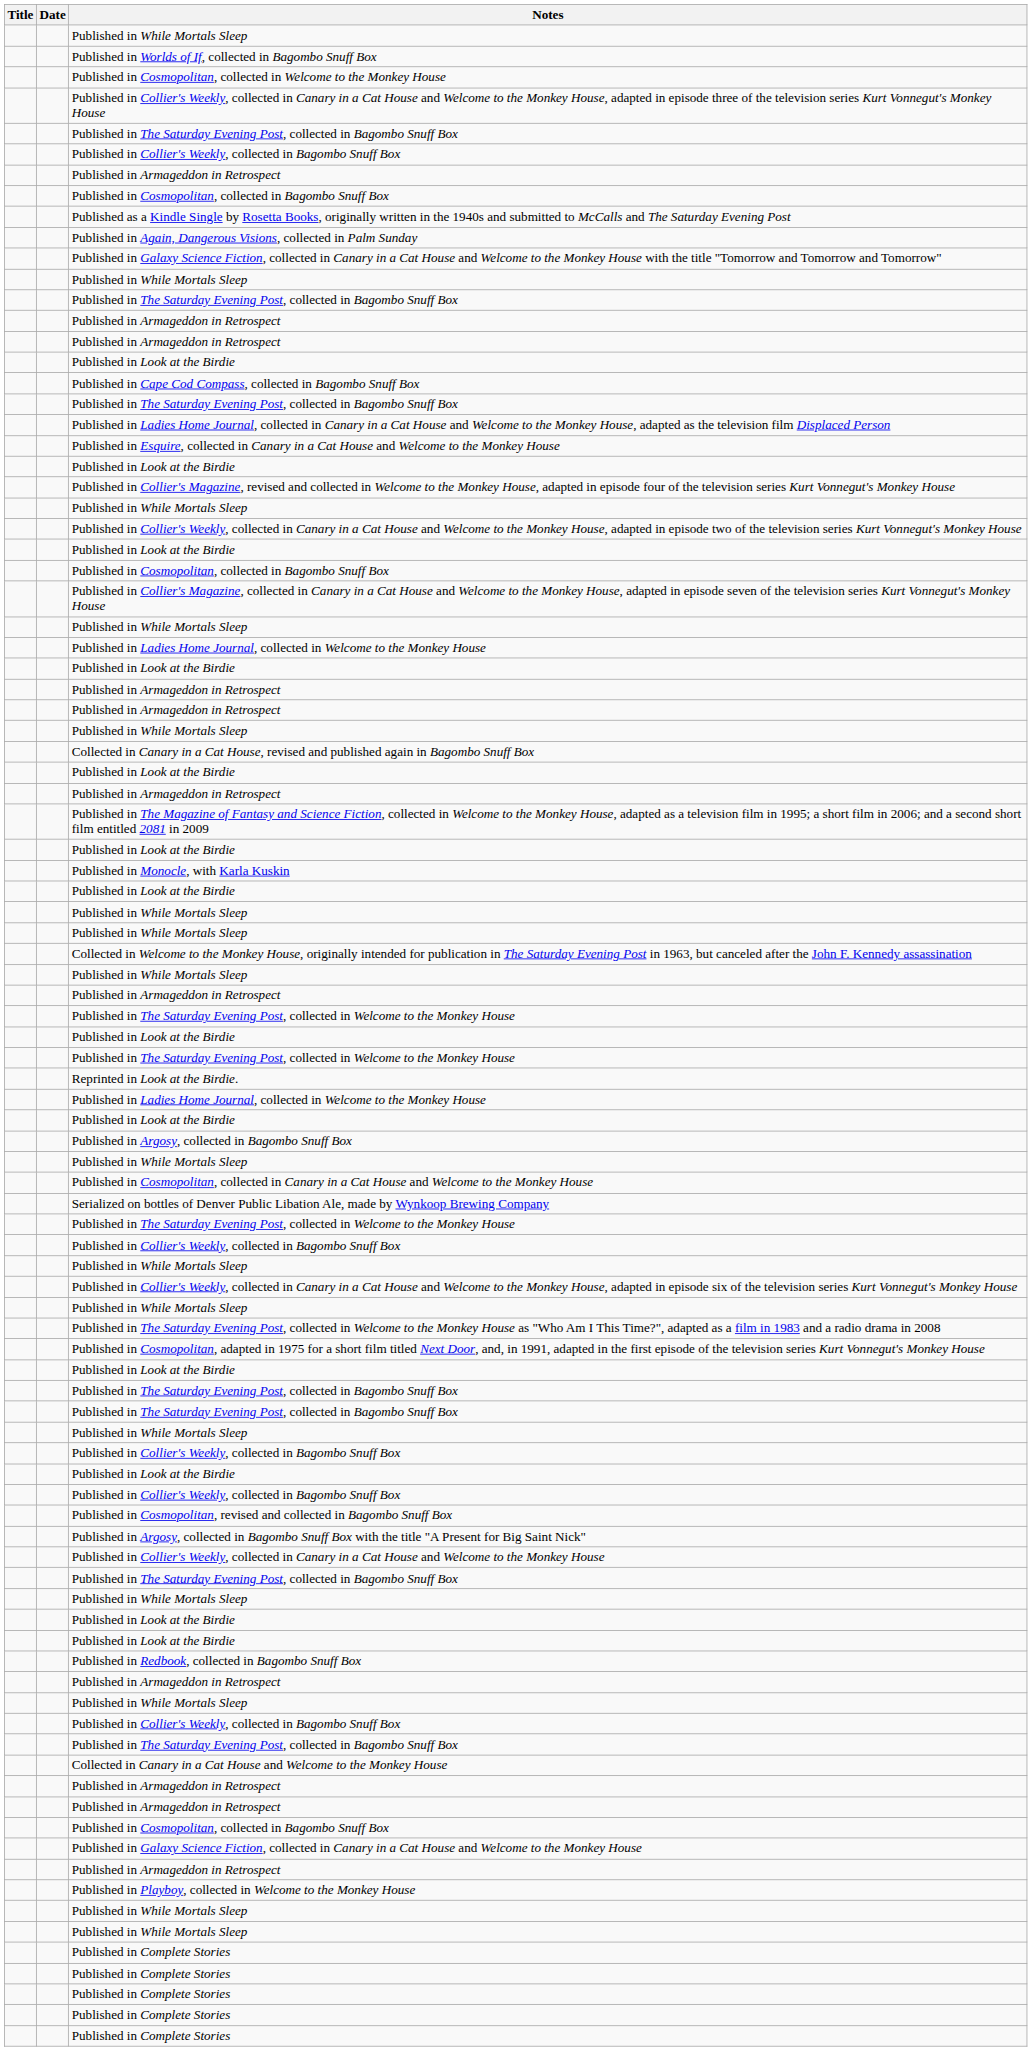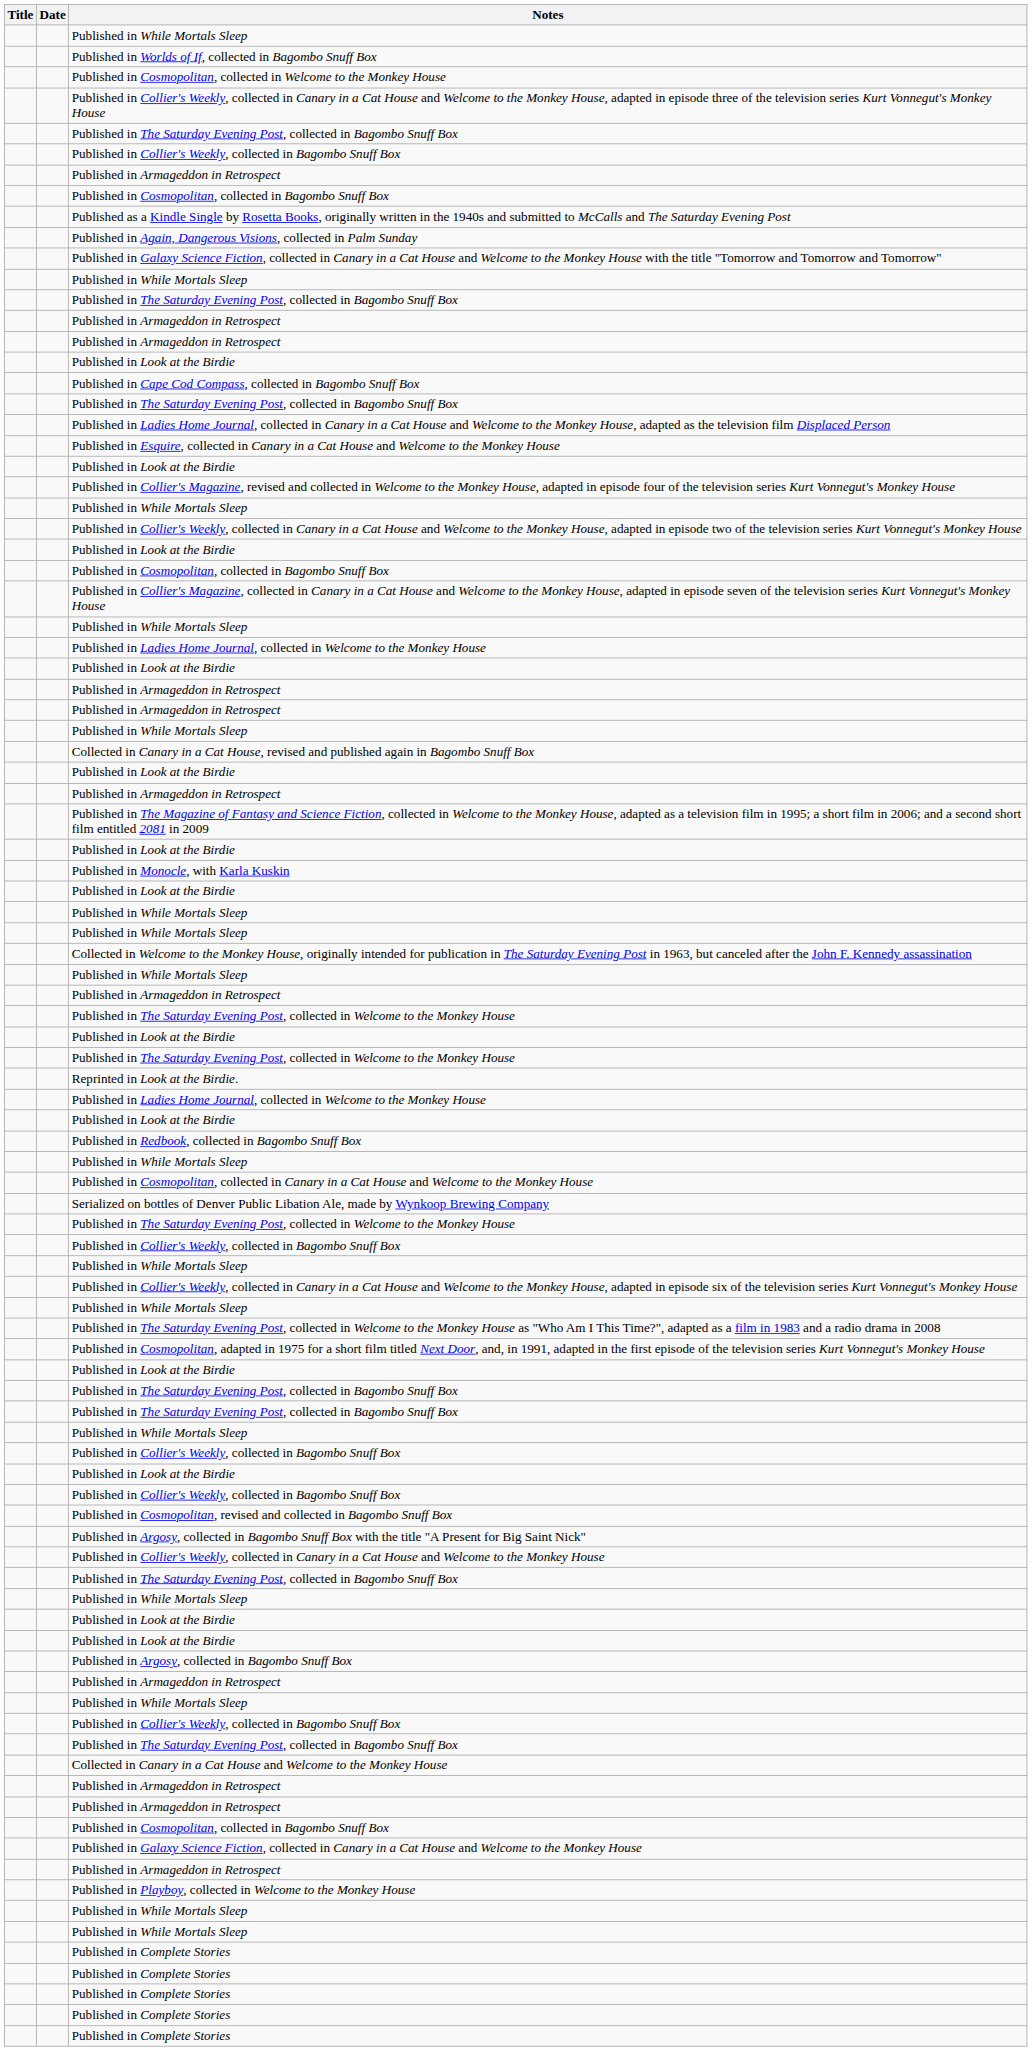 <table class="wikitable sortable" border="1">
 <tr>
 <th>Title</th>
 <th>Date</th>
 <th>Notes</th>
 </tr>
 <tr>
 <td></td>
 <td></td>
 <td>Published in <em>While Mortals Sleep</em></td>
 </tr>
 <tr>
 <td></td>
 <td></td>
 <td>Published in <em><a href='#'>Worlds of If</a></em>, collected in <em>Bagombo Snuff Box</em></td>
 </tr>
 <tr>
 <td></td>
 <td></td>
 <td>Published in <em><a href='#'>Cosmopolitan</a></em>, collected in <em>Welcome to the Monkey House</em></td>
 </tr>
 <tr>
 <td></td>
 <td></td>
 <td>Published in <em><a href='#'>Collier's Weekly</a></em>, collected in <em>Canary in a Cat House</em> and <em>Welcome to the Monkey House</em>, adapted in episode three of the television series <em>Kurt Vonnegut's Monkey House</em></td>
 </tr>
 <tr>
 <td></td>
 <td></td>
 <td>Published in <em><a href='#'>The Saturday Evening Post</a></em>, collected in <em>Bagombo Snuff Box</em></td>
 </tr>
 <tr>
 <td></td>
 <td></td>
 <td>Published in <em><a href='#'>Collier's Weekly</a></em>, collected in <em>Bagombo Snuff Box</em></td>
 </tr>
 <tr>
 <td></td>
 <td></td>
 <td>Published in <em>Armageddon in Retrospect</em></td>
 </tr>
 <tr>
 <td></td>
 <td></td>
 <td>Published in <em><a href='#'>Cosmopolitan</a></em>, collected in <em>Bagombo Snuff Box</em></td>
 </tr>
 <tr>
 <td></td>
 <td></td>
 <td>Published as a <a href='#'>Kindle Single</a> by <a href='#'>Rosetta Books</a>, originally written in the 1940s and submitted to <em>McCalls</em> and <em>The Saturday Evening Post</em></td>
 </tr>
 <tr>
 <td></td>
 <td></td>
 <td>Published in <em><a href='#'>Again, Dangerous Visions</a></em>, collected in <em>Palm Sunday</em></td>
 </tr>
 <tr>
 <td></td>
 <td></td>
 <td>Published in <em><a href='#'>Galaxy Science Fiction</a></em>, collected in <em>Canary in a Cat House</em> and <em>Welcome to the Monkey House</em> with the title "Tomorrow and Tomorrow and Tomorrow"</td>
 </tr>
 <tr>
 <td></td>
 <td></td>
 <td>Published in <em>While Mortals Sleep</em></td>
 </tr>
 <tr>
 <td></td>
 <td></td>
 <td>Published in <em><a href='#'>The Saturday Evening Post</a></em>, collected in <em>Bagombo Snuff Box</em></td>
 </tr>
 <tr>
 <td></td>
 <td></td>
 <td>Published in <em>Armageddon in Retrospect</em></td>
 </tr>
 <tr>
 <td></td>
 <td></td>
 <td>Published in <em>Armageddon in Retrospect</em></td>
 </tr>
 <tr>
 <td></td>
 <td></td>
 <td>Published in <em>Look at the Birdie</em></td>
 </tr>
 <tr>
 <td></td>
 <td></td>
 <td>Published in <em><a href='#'>Cape Cod Compass</a></em>, collected in <em>Bagombo Snuff Box</em></td>
 </tr>
 <tr>
 <td></td>
 <td></td>
 <td>Published in <em><a href='#'>The Saturday Evening Post</a></em>, collected in <em>Bagombo Snuff Box</em></td>
 </tr>
 <tr>
 <td></td>
 <td></td>
 <td>Published in <em><a href='#'>Ladies Home Journal</a></em>, collected in <em>Canary in a Cat House</em> and <em>Welcome to the Monkey House</em>, adapted as the television film <em><a href='#'>Displaced Person</a></em></td>
 </tr>
 <tr>
 <td></td>
 <td></td>
 <td>Published in <em><a href='#'>Esquire</a></em>, collected in <em>Canary in a Cat House</em> and <em>Welcome to the Monkey House</em></td>
 </tr>
 <tr>
 <td></td>
 <td></td>
 <td>Published in <em>Look at the Birdie</em></td>
 </tr>
 <tr>
 <td></td>
 <td></td>
 <td>Published in <em><a href='#'>Collier's Magazine</a></em>, revised and collected in <em>Welcome to the Monkey House</em>, adapted in episode four of the television series <em>Kurt Vonnegut's Monkey House</em></td>
 </tr>
 <tr>
 <td></td>
 <td></td>
 <td>Published in <em>While Mortals Sleep</em></td>
 </tr>
 <tr>
 <td></td>
 <td></td>
 <td>Published in <em><a href='#'>Collier's Weekly</a></em>, collected in <em>Canary in a Cat House</em> and <em>Welcome to the Monkey House</em>, adapted in episode two of the television series <em>Kurt Vonnegut's Monkey House</em></td>
 </tr>
 <tr>
 <td></td>
 <td></td>
 <td>Published in <em>Look at the Birdie</em></td>
 </tr>
 <tr>
 <td></td>
 <td></td>
 <td>Published in <em><a href='#'>Cosmopolitan</a></em>, collected in <em>Bagombo Snuff Box</em></td>
 </tr>
 <tr>
 <td></td>
 <td></td>
 <td>Published in <em><a href='#'>Collier's Magazine</a></em>, collected in <em>Canary in a Cat House</em> and <em>Welcome to the Monkey House</em>, adapted in episode seven of the television series <em>Kurt Vonnegut's Monkey House</em></td>
 </tr>
 <tr>
 <td></td>
 <td></td>
 <td>Published in <em>While Mortals Sleep</em></td>
 </tr>
 <tr>
 <td></td>
 <td></td>
 <td>Published in <em><a href='#'>Ladies Home Journal</a></em>, collected in <em>Welcome to the Monkey House</em></td>
 </tr>
 <tr>
 <td></td>
 <td></td>
 <td>Published in <em>Look at the Birdie</em></td>
 </tr>
 <tr>
 <td></td>
 <td></td>
 <td>Published in <em>Armageddon in Retrospect</em></td>
 </tr>
 <tr>
 <td></td>
 <td></td>
 <td>Published in <em>Armageddon in Retrospect</em></td>
 </tr>
 <tr>
 <td></td>
 <td></td>
 <td>Published in <em>While Mortals Sleep</em></td>
 </tr>
 <tr>
 <td></td>
 <td></td>
 <td>Collected in <em>Canary in a Cat House</em>, revised and published again in <em>Bagombo Snuff Box</em></td>
 </tr>
 <tr>
 <td></td>
 <td></td>
 <td>Published in <em>Look at the Birdie</em></td>
 </tr>
 <tr>
 <td></td>
 <td></td>
 <td>Published in <em>Armageddon in Retrospect</em></td>
 </tr>
 <tr>
 <td></td>
 <td></td>
 <td>Published in <em><a href='#'>The Magazine of Fantasy and Science Fiction</a></em>, collected in <em>Welcome to the Monkey House</em>, adapted as a television film in 1995; a short film in 2006; and a second short film entitled <em><a href='#'>2081</a></em> in 2009</td>
 </tr>
 <tr>
 <td></td>
 <td></td>
 <td>Published in <em>Look at the Birdie</em></td>
 </tr>
 <tr>
 <td></td>
 <td></td>
 <td>Published in <em><a href='#'>Monocle</a></em>, with <a href='#'>Karla Kuskin</a></td>
 </tr>
 <tr>
 <td></td>
 <td></td>
 <td>Published in <em>Look at the Birdie</em></td>
 </tr>
 <tr>
 <td></td>
 <td></td>
 <td>Published in <em>While Mortals Sleep</em></td>
 </tr>
 <tr>
 <td></td>
 <td></td>
 <td>Published in <em>While Mortals Sleep</em></td>
 </tr>
 <tr>
 <td></td>
 <td></td>
 <td>Collected in <em>Welcome to the Monkey House</em>, originally intended for publication in <em><a href='#'>The Saturday Evening Post</a></em> in 1963, but canceled after the <a href='#'>John F. Kennedy assassination</a></td>
 </tr>
 <tr>
 <td></td>
 <td></td>
 <td>Published in <em>While Mortals Sleep</em></td>
 </tr>
 <tr>
 <td></td>
 <td></td>
 <td>Published in <em>Armageddon in Retrospect</em></td>
 </tr>
 <tr>
 <td></td>
 <td></td>
 <td>Published in <em><a href='#'>The Saturday Evening Post</a></em>, collected in <em>Welcome to the Monkey House</em></td>
 </tr>
 <tr>
 <td></td>
 <td></td>
 <td>Published in <em>Look at the Birdie</em></td>
 </tr>
 <tr>
 <td></td>
 <td></td>
 <td>Published in <em><a href='#'>The Saturday Evening Post</a></em>, collected in <em>Welcome to the Monkey House</em></td>
 </tr>
 <tr>
 <td></td>
 <td></td>
 <td> Reprinted in <em>Look at the Birdie</em>.</td>
 </tr>
 <tr>
 <td></td>
 <td></td>
 <td>Published in <em><a href='#'>Ladies Home Journal</a></em>, collected in <em>Welcome to the Monkey House</em></td>
 </tr>
 <tr>
 <td></td>
 <td></td>
 <td>Published in <em>Look at the Birdie</em></td>
 </tr>
 <tr>
 <td></td>
 <td></td>
-<td>Published in <em><a href='#'>Argosy</a></em>, collected in <em>Bagombo Snuff Box</em></td>
+<td>Published in <em><a href='#'>Redbook</a></em>, collected in <em>Bagombo Snuff Box</em></td>
 </tr>
 <tr>
 <td></td>
 <td></td>
 <td>Published in <em>While Mortals Sleep</em></td>
 </tr>
 <tr>
 <td></td>
 <td></td>
 <td>Published in <em><a href='#'>Cosmopolitan</a></em>, collected in <em>Canary in a Cat House</em> and <em>Welcome to the Monkey House</em></td>
 </tr>
 <tr>
 <td></td>
 <td></td>
 <td>Serialized on bottles of Denver Public Libation Ale, made by <a href='#'>Wynkoop Brewing Company</a></td>
 </tr>
 <tr>
 <td></td>
 <td></td>
 <td>Published in <em><a href='#'>The Saturday Evening Post</a></em>, collected in <em>Welcome to the Monkey House</em></td>
 </tr>
 <tr>
 <td></td>
 <td></td>
 <td>Published in <em><a href='#'>Collier's Weekly</a></em>, collected in <em>Bagombo Snuff Box</em></td>
 </tr>
 <tr>
 <td></td>
 <td></td>
 <td>Published in <em>While Mortals Sleep</em></td>
 </tr>
 <tr>
 <td></td>
 <td></td>
 <td>Published in <em><a href='#'>Collier's Weekly</a></em>, collected in <em>Canary in a Cat House</em> and <em>Welcome to the Monkey House</em>, adapted in episode six of the television series <em>Kurt Vonnegut's Monkey House</em></td>
 </tr>
 <tr>
 <td></td>
 <td></td>
 <td>Published in <em>While Mortals Sleep</em></td>
 </tr>
 <tr>
 <td></td>
 <td></td>
 <td>Published in <em><a href='#'>The Saturday Evening Post</a></em>, collected in <em>Welcome to the Monkey House</em> as "Who Am I This Time?", adapted as a <a href='#'>film in 1983</a> and a radio drama in 2008</td>
 </tr>
 <tr>
 <td></td>
 <td></td>
 <td>Published in <em><a href='#'>Cosmopolitan</a></em>, adapted in 1975 for a short film titled <em><a href='#'>Next Door</a></em>, and, in 1991, adapted in the first episode of the television series <em>Kurt Vonnegut's Monkey House</em></td>
 </tr>
 <tr>
 <td></td>
 <td></td>
 <td>Published in <em>Look at the Birdie</em></td>
 </tr>
 <tr>
 <td></td>
 <td></td>
 <td>Published in <em><a href='#'>The Saturday Evening Post</a></em>, collected in <em>Bagombo Snuff Box</em></td>
 </tr>
 <tr>
 <td></td>
 <td></td>
 <td>Published in <em><a href='#'>The Saturday Evening Post</a></em>, collected in <em>Bagombo Snuff Box</em></td>
 </tr>
 <tr>
 <td></td>
 <td></td>
 <td>Published in <em>While Mortals Sleep</em></td>
 </tr>
 <tr>
 <td></td>
 <td></td>
 <td>Published in <em><a href='#'>Collier's Weekly</a></em>, collected in <em>Bagombo Snuff Box</em></td>
 </tr>
 <tr>
 <td></td>
 <td></td>
 <td>Published in <em>Look at the Birdie</em></td>
 </tr>
 <tr>
 <td></td>
 <td></td>
 <td>Published in <em><a href='#'>Collier's Weekly</a></em>, collected in <em>Bagombo Snuff Box</em></td>
 </tr>
 <tr>
 <td></td>
 <td></td>
 <td>Published in <em><a href='#'>Cosmopolitan</a></em>, revised and collected in <em>Bagombo Snuff Box</em></td>
 </tr>
 <tr>
 <td></td>
 <td></td>
 <td>Published in <em><a href='#'>Argosy</a></em>, collected in <em>Bagombo Snuff Box</em> with the title "A Present for Big Saint Nick"</td>
 </tr>
 <tr>
 <td></td>
 <td></td>
 <td>Published in <em><a href='#'>Collier's Weekly</a></em>, collected in <em>Canary in a Cat House</em> and <em>Welcome to the Monkey House</em></td>
 </tr>
 <tr>
 <td></td>
 <td></td>
 <td>Published in <em><a href='#'>The Saturday Evening Post</a></em>, collected in <em>Bagombo Snuff Box</em></td>
 </tr>
 <tr>
 <td></td>
 <td></td>
 <td>Published in <em>While Mortals Sleep</em></td>
 </tr>
 <tr>
 <td></td>
 <td></td>
 <td>Published in <em>Look at the Birdie</em></td>
 </tr>
 <tr>
 <td></td>
 <td></td>
 <td>Published in <em>Look at the Birdie</em></td>
 </tr>
 <tr>
 <td></td>
 <td></td>
-<td>Published in <em><a href='#'>Redbook</a></em>, collected in <em>Bagombo Snuff Box</em></td>
+<td>Published in <em><a href='#'>Argosy</a></em>, collected in <em>Bagombo Snuff Box</em></td>
 </tr>
 <tr>
 <td></td>
 <td></td>
 <td>Published in <em>Armageddon in Retrospect</em></td>
 </tr>
 <tr>
 <td></td>
 <td></td>
 <td>Published in <em>While Mortals Sleep</em></td>
 </tr>
 <tr>
 <td></td>
 <td></td>
 <td>Published in <em><a href='#'>Collier's Weekly</a></em>, collected in <em>Bagombo Snuff Box</em></td>
 </tr>
 <tr>
 <td></td>
 <td></td>
 <td>Published in <em><a href='#'>The Saturday Evening Post</a></em>, collected in <em>Bagombo Snuff Box</em></td>
 </tr>
 <tr>
 <td></td>
 <td></td>
 <td>Collected in <em>Canary in a Cat House</em> and <em>Welcome to the Monkey House</em></td>
 </tr>
 <tr>
 <td></td>
 <td></td>
 <td>Published in <em>Armageddon in Retrospect</em></td>
 </tr>
 <tr>
 <td></td>
 <td></td>
 <td>Published in <em>Armageddon in Retrospect</em></td>
 </tr>
 <tr>
 <td></td>
 <td></td>
 <td>Published in <em><a href='#'>Cosmopolitan</a></em>, collected in <em>Bagombo Snuff Box</em></td>
 </tr>
 <tr>
 <td></td>
 <td></td>
 <td>Published in <em><a href='#'>Galaxy Science Fiction</a></em>, collected in <em>Canary in a Cat House</em> and <em>Welcome to the Monkey House</em></td>
 </tr>
 <tr>
 <td></td>
 <td></td>
 <td>Published in <em>Armageddon in Retrospect</em></td>
 </tr>
 <tr>
 <td></td>
 <td></td>
 <td>Published in <em><a href='#'>Playboy</a></em>, collected in <em>Welcome to the Monkey House</em></td>
 </tr>
 <tr>
 <td></td>
 <td></td>
 <td>Published in <em>While Mortals Sleep</em></td>
 </tr>
 <tr>
 <td></td>
 <td></td>
 <td>Published in <em>While Mortals Sleep</em></td>
 </tr>
 <tr>
 <td></td>
 <td></td>
 <td>Published in <em>Complete Stories</em></td>
 </tr>
 <tr>
 <td></td>
 <td></td>
 <td>Published in <em>Complete Stories</em></td>
 </tr>
 <tr>
 <td></td>
 <td></td>
 <td>Published in <em>Complete Stories</em></td>
 </tr>
 <tr>
 <td></td>
 <td></td>
 <td>Published in <em>Complete Stories</em></td>
 </tr>
 <tr>
 <td></td>
 <td></td>
 <td>Published in <em>Complete Stories</em></td>
 </tr>
 </table>
